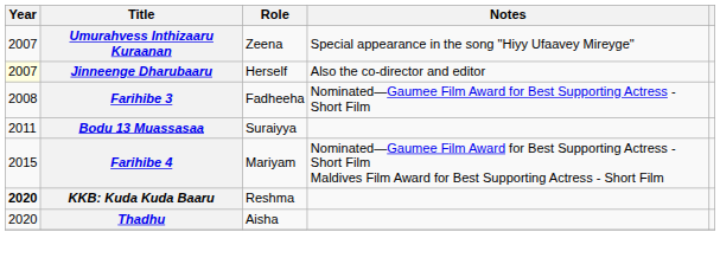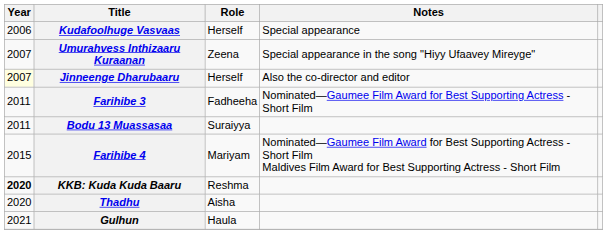 <table class="wikitable sortable plainrowheaders">
 <tr style="background:#ccc; text-align:center;">
 <th scope="col">Year</th>
 <th scope="col">Title</th>
 <th scope="col">Role</th>
 <th scope="col">Notes</th>
 <th scope="col" class="unsortable"></th>
+</tr>
+<tr>
+<td>2006</td>
+<th scope="row"><em><a href='#'>Kudafoolhuge Vasvaas</a></em></th>
+<td>Herself</td>
+<td>Special appearance</td>
+<td style="text-align: center;"></td>
 </tr>
 <tr>
 <td>2007</td>
 <th scope="row"><em><a href='#'>Umurahvess Inthizaaru Kuraanan</a></em></th>
 <td>Zeena</td>
 <td>Special appearance in the song "Hiyy Ufaavey Mireyge"</td>
 <td style="text-align: center;"></td>
 </tr>
 <tr>
 <td style="background: lightyellow;">2007</td>
 <th scope="row"><em><a href='#'>Jinneenge Dharubaaru</a></em></th>
 <td>Herself</td>
 <td>Also the co-director and editor</td>
 <td style="text-align: center;"></td>
 </tr>
 <tr>
-<td>2008</td>
+<td>2011</td>
 <th scope="row"><em><a href='#'>Farihibe 3</a></em></th>
 <td>Fadheeha</td>
 <td>Nominated—<a href='#'>Gaumee Film Award for Best Supporting Actress</a> - Short Film</td>
 <td style="text-align: center;"></td>
 </tr>
 <tr>
 <td>2011</td>
 <th scope="row"><em><a href='#'>Bodu 13 Muassasaa</a></em></th>
 <td>Suraiyya</td>
 <td></td>
 <td style="text-align: center;"></td>
 </tr>
 <tr>
 <td>2015</td>
 <th scope="row"><em><a href='#'>Farihibe 4</a></em></th>
 <td>Mariyam</td>
 <td>Nominated—<a href='#'>Gaumee Film Award</a> for Best Supporting Actress - Short Film<br>Maldives Film Award for Best Supporting Actress - Short Film</td>
 <td style="text-align: center;"></td>
 </tr>
 <tr>
 <td><strong>2020</strong></td>
 <th scope="row"><em>KKB: Kuda Kuda Baaru</em></th>
 <td>Reshma</td>
 <td></td>
 <td style="text-align: center;"></td>
 </tr>
 <tr>
 <td>2020</td>
 <th scope="row"><em><a href='#'>Thadhu</a></em></th>
 <td>Aisha</td>
 <td></td>
 <td style="text-align: center;"></td>
 </tr>
 <tr>
+<td>2021</td>
+<th scope="row"><em>Gulhun</em></th>
+<td>Haula</td>
+<td></td>
+<td style="text-align: center;"></td>
+</tr>
+<tr>
 </tr>
 </table>
